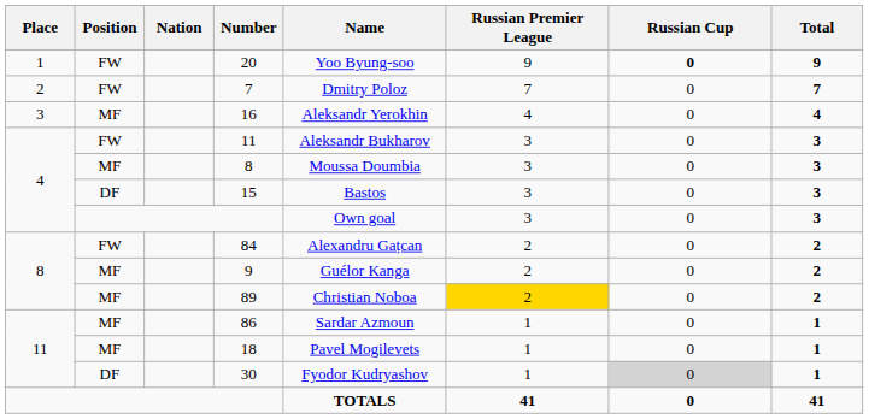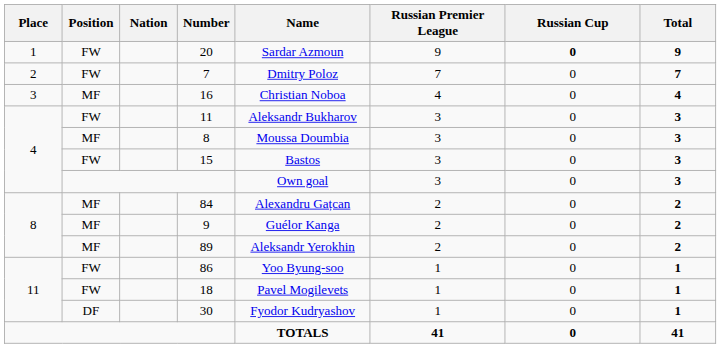 <table class="wikitable" style="font-size: 95%; text-align: center;">
 <tr>
 <th width=60>Place</th>
 <th width=60>Position</th>
 <th width=60>Nation</th>
 <th width=60>Number</th>
 <th width=150>Name</th>
 <th width=150>Russian Premier League</th>
 <th width=150>Russian Cup</th>
 <th width=80><strong>Total</strong></th>
 </tr>
 <tr>
 <td>1</td>
 <td>FW</td>
 <td></td>
 <td>20</td>
-<td><a href='#'>Yoo Byung-soo</a></td>
+<td><a href='#'>Sardar Azmoun</a></td>
 <td>9</td>
 <td><strong>0</strong></td>
 <td><strong>9</strong></td>
 </tr>
 <tr>
 <td>2</td>
 <td>FW</td>
 <td></td>
 <td>7</td>
 <td><a href='#'>Dmitry Poloz</a></td>
 <td>7</td>
 <td>0</td>
 <td><strong>7</strong></td>
 </tr>
 <tr>
 <td>3</td>
 <td>MF</td>
 <td></td>
 <td>16</td>
-<td><a href='#'>Aleksandr Yerokhin</a></td>
+<td><a href='#'>Christian Noboa</a></td>
 <td>4</td>
 <td>0</td>
 <td><strong>4</strong></td>
 </tr>
 <tr>
 <td rowspan="4">4</td>
 <td>FW</td>
 <td></td>
 <td>11</td>
 <td><a href='#'>Aleksandr Bukharov</a></td>
 <td>3</td>
 <td>0</td>
 <td><strong>3</strong></td>
 </tr>
 <tr>
 <td>MF</td>
 <td></td>
 <td>8</td>
 <td><a href='#'>Moussa Doumbia</a></td>
 <td>3</td>
 <td>0</td>
 <td><strong>3</strong></td>
 </tr>
 <tr>
-<td>DF</td>
+<td>FW</td>
 <td></td>
 <td>15</td>
 <td><a href='#'>Bastos</a></td>
 <td>3</td>
 <td>0</td>
 <td><strong>3</strong></td>
 </tr>
 <tr>
 <td colspan="3"></td>
 <td><a href='#'>Own goal</a></td>
 <td>3</td>
 <td>0</td>
 <td><strong>3</strong></td>
 </tr>
 <tr>
 <td rowspan="3">8</td>
-<td>FW</td>
+<td>MF</td>
 <td></td>
 <td>84</td>
 <td><a href='#'>Alexandru Gațcan</a></td>
 <td>2</td>
 <td>0</td>
 <td><strong>2</strong></td>
 </tr>
 <tr>
 <td>MF</td>
 <td></td>
 <td>9</td>
 <td><a href='#'>Guélor Kanga</a></td>
 <td>2</td>
 <td>0</td>
 <td><strong>2</strong></td>
 </tr>
 <tr>
 <td>MF</td>
 <td></td>
 <td>89</td>
-<td><a href='#'>Christian Noboa</a></td>
-<td style="background: gold;">2</td>
+<td><a href='#'>Aleksandr Yerokhin</a></td>
+<td>2</td>
 <td>0</td>
 <td><strong>2</strong></td>
 </tr>
 <tr>
 <td rowspan="3">11</td>
-<td>MF</td>
+<td>FW</td>
 <td></td>
 <td>86</td>
-<td><a href='#'>Sardar Azmoun</a></td>
+<td><a href='#'>Yoo Byung-soo</a></td>
 <td>1</td>
 <td>0</td>
 <td><strong>1</strong></td>
 </tr>
 <tr>
-<td>MF</td>
+<td>FW</td>
 <td></td>
 <td>18</td>
 <td><a href='#'>Pavel Mogilevets</a></td>
 <td>1</td>
 <td>0</td>
 <td><strong>1</strong></td>
 </tr>
 <tr>
 <td>DF</td>
 <td></td>
 <td>30</td>
 <td><a href='#'>Fyodor Kudryashov</a></td>
 <td>1</td>
-<td style="background: lightgrey;">0</td>
+<td>0</td>
 <td><strong>1</strong></td>
 </tr>
 <tr>
 <td colspan="4"></td>
 <td><strong>TOTALS</strong></td>
 <td><strong>41</strong></td>
 <td><strong>0</strong></td>
 <td><strong>41</strong></td>
 </tr>
 </table>
